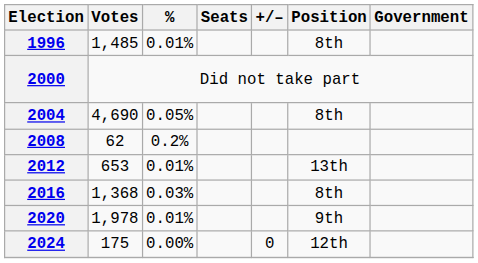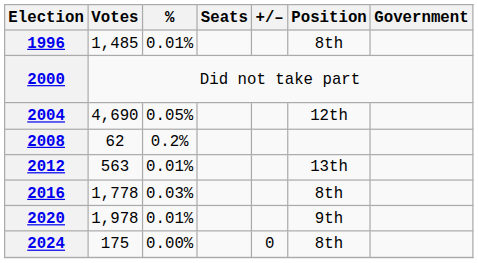 <table class=wikitable style=text-align:center>
 <tr>
 <th>Election</th>
 <th>Votes</th>
 <th>%</th>
 <th>Seats</th>
 <th>+/–</th>
 <th>Position</th>
 <th>Government</th>
 </tr>
 <tr>
 <th><a href='#'>1996</a></th>
 <td>1,485</td>
 <td>0.01%</td>
 <td></td>
 <td></td>
 <td>8th</td>
 <td></td>
 </tr>
 <tr style="height: 3em;">
 <th><a href='#'>2000</a></th>
 <td colspan="6">Did not take part</td>
 </tr>
 <tr>
 <th><a href='#'>2004</a></th>
 <td>4,690</td>
 <td>0.05%</td>
 <td></td>
 <td></td>
-<td> 8th</td>
+<td> 12th</td>
 <td></td>
 </tr>
 <tr>
 <th><a href='#'>2008</a></th>
 <td>62</td>
 <td>0.2%</td>
 <td></td>
 <td></td>
 <td></td>
 <td></td>
 </tr>
 <tr>
 <th><a href='#'>2012</a></th>
-<td>653</td>
+<td>563</td>
 <td>0.01%</td>
 <td></td>
 <td></td>
 <td> 13th</td>
 <td></td>
 </tr>
 <tr>
 <th><a href='#'>2016</a></th>
-<td>1,368</td>
+<td>1,778</td>
 <td>0.03%</td>
 <td></td>
 <td></td>
 <td> 8th</td>
 <td></td>
 </tr>
 <tr>
 <th><a href='#'>2020</a></th>
 <td>1,978</td>
 <td>0.01%</td>
 <td></td>
 <td></td>
 <td> 9th</td>
 <td></td>
 </tr>
 <tr>
 <th><a href='#'>2024</a></th>
 <td>175</td>
 <td>0.00%</td>
 <td></td>
 <td> 0</td>
-<td> 12th</td>
+<td> 8th</td>
 <td></td>
 </tr>
 <tr>
 </tr>
 </table>
